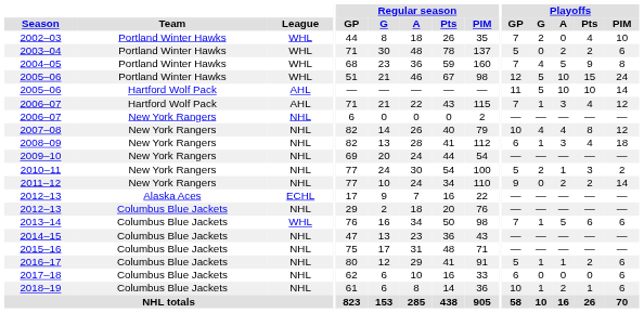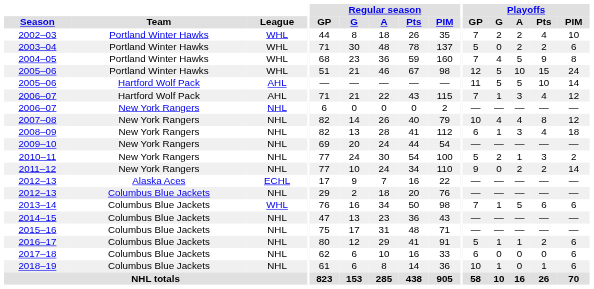 <table border="0" cellpadding="1" cellspacing="0" style="text-align:center; width:60em">
 <tr bgcolor="#e0e0e0">
 <th colspan="3" bgcolor="#ffffff"></th>
 <th rowspan="99" bgcolor="#ffffff"></th>
 <th colspan="5"><a href='#'>Regular season</a></th>
 <th rowspan="99" bgcolor="#ffffff"></th>
 <th colspan="5"><a href='#'>Playoffs</a></th>
 </tr>
 <tr bgcolor="#e0e0e0">
 <th><a href='#'>Season</a></th>
 <th>Team</th>
 <th>League</th>
 <th>GP</th>
 <th><a href='#'>G</a></th>
 <th><a href='#'>A</a></th>
 <th><a href='#'>Pts</a></th>
 <th><a href='#'>PIM</a></th>
 <th>GP</th>
 <th>G</th>
 <th>A</th>
 <th>Pts</th>
 <th>PIM</th>
 </tr>
 <tr>
 <td><a href='#'>2002–03</a></td>
 <td><a href='#'>Portland Winter Hawks</a></td>
 <td><a href='#'>WHL</a></td>
 <td>44</td>
 <td>8</td>
 <td>18</td>
 <td>26</td>
 <td>35</td>
 <td>7</td>
 <td>2</td>
-<td>0</td>
+<td>2</td>
 <td>4</td>
 <td>10</td>
 </tr>
 <tr bgcolor="#f0f0f0">
 <td><a href='#'>2003–04</a></td>
 <td>Portland Winter Hawks</td>
 <td>WHL</td>
 <td>71</td>
 <td>30</td>
 <td>48</td>
 <td>78</td>
 <td>137</td>
 <td>5</td>
 <td>0</td>
 <td>2</td>
 <td>2</td>
 <td>6</td>
 </tr>
 <tr>
 <td><a href='#'>2004–05</a></td>
 <td>Portland Winter Hawks</td>
 <td>WHL</td>
 <td>68</td>
 <td>23</td>
 <td>36</td>
 <td>59</td>
 <td>160</td>
 <td>7</td>
 <td>4</td>
 <td>5</td>
 <td>9</td>
 <td>8</td>
 </tr>
 <tr bgcolor="#f0f0f0">
 <td><a href='#'>2005–06</a></td>
 <td>Portland Winter Hawks</td>
 <td>WHL</td>
 <td>51</td>
 <td>21</td>
 <td>46</td>
 <td>67</td>
 <td>98</td>
 <td>12</td>
 <td>5</td>
 <td>10</td>
 <td>15</td>
 <td>24</td>
 </tr>
 <tr>
 <td><a href='#'>2005–06</a></td>
 <td><a href='#'>Hartford Wolf Pack</a></td>
 <td><a href='#'>AHL</a></td>
 <td>—</td>
 <td>—</td>
 <td>—</td>
 <td>—</td>
 <td>—</td>
 <td>11</td>
 <td>5</td>
-<td>10</td>
+<td>5</td>
 <td>10</td>
 <td>14</td>
 </tr>
 <tr bgcolor="#f0f0f0">
 <td><a href='#'>2006–07</a></td>
 <td>Hartford Wolf Pack</td>
 <td>AHL</td>
 <td>71</td>
 <td>21</td>
 <td>22</td>
 <td>43</td>
 <td>115</td>
 <td>7</td>
 <td>1</td>
 <td>3</td>
 <td>4</td>
 <td>12</td>
 </tr>
 <tr>
 <td><a href='#'>2006–07</a></td>
 <td><a href='#'>New York Rangers</a></td>
 <td><a href='#'>NHL</a></td>
 <td>6</td>
 <td>0</td>
 <td>0</td>
 <td>0</td>
 <td>2</td>
 <td>—</td>
 <td>—</td>
 <td>—</td>
 <td>—</td>
 <td>—</td>
 </tr>
 <tr bgcolor="#f0f0f0">
 <td><a href='#'>2007–08</a></td>
 <td>New York Rangers</td>
 <td>NHL</td>
 <td>82</td>
 <td>14</td>
 <td>26</td>
 <td>40</td>
 <td>79</td>
 <td>10</td>
 <td>4</td>
 <td>4</td>
 <td>8</td>
 <td>12</td>
 </tr>
 <tr>
 <td><a href='#'>2008–09</a></td>
 <td>New York Rangers</td>
 <td>NHL</td>
 <td>82</td>
 <td>13</td>
 <td>28</td>
 <td>41</td>
 <td>112</td>
 <td>6</td>
 <td>1</td>
 <td>3</td>
 <td>4</td>
 <td>18</td>
 </tr>
 <tr bgcolor="#f0f0f0">
 <td><a href='#'>2009–10</a></td>
 <td>New York Rangers</td>
 <td>NHL</td>
 <td>69</td>
 <td>20</td>
 <td>24</td>
 <td>44</td>
 <td>54</td>
 <td>—</td>
 <td>—</td>
 <td>—</td>
 <td>—</td>
 <td>—</td>
 </tr>
 <tr>
 <td><a href='#'>2010–11</a></td>
 <td>New York Rangers</td>
 <td>NHL</td>
 <td>77</td>
 <td>24</td>
 <td>30</td>
 <td>54</td>
 <td>100</td>
 <td>5</td>
 <td>2</td>
 <td>1</td>
 <td>3</td>
 <td>2</td>
 </tr>
 <tr bgcolor="#f0f0f0">
 <td><a href='#'>2011–12</a></td>
 <td>New York Rangers</td>
 <td>NHL</td>
 <td>77</td>
 <td>10</td>
 <td>24</td>
 <td>34</td>
 <td>110</td>
 <td>9</td>
 <td>0</td>
 <td>2</td>
 <td>2</td>
 <td>14</td>
 </tr>
 <tr>
 <td><a href='#'>2012–13</a></td>
 <td><a href='#'>Alaska Aces</a></td>
 <td><a href='#'>ECHL</a></td>
 <td>17</td>
 <td>9</td>
 <td>7</td>
 <td>16</td>
 <td>22</td>
 <td>—</td>
 <td>—</td>
 <td>—</td>
 <td>—</td>
 <td>—</td>
 </tr>
 <tr bgcolor="#f0f0f0">
 <td><a href='#'>2012–13</a></td>
 <td><a href='#'>Columbus Blue Jackets</a></td>
 <td>NHL</td>
 <td>29</td>
 <td>2</td>
 <td>18</td>
 <td>20</td>
 <td>76</td>
 <td>—</td>
 <td>—</td>
 <td>—</td>
 <td>—</td>
 <td>—</td>
 </tr>
 <tr>
 <td><a href='#'>2013–14</a></td>
 <td>Columbus Blue Jackets</td>
 <td><a href='#'>WHL</a></td>
 <td>76</td>
 <td>16</td>
 <td>34</td>
 <td>50</td>
 <td>98</td>
 <td>7</td>
 <td>1</td>
 <td>5</td>
 <td>6</td>
 <td>6</td>
 </tr>
 <tr bgcolor="#f0f0f0">
 <td><a href='#'>2014–15</a></td>
 <td>Columbus Blue Jackets</td>
 <td>NHL</td>
 <td>47</td>
 <td>13</td>
 <td>23</td>
 <td>36</td>
 <td>43</td>
 <td>—</td>
 <td>—</td>
 <td>—</td>
 <td>—</td>
 <td>—</td>
 </tr>
 <tr>
 <td><a href='#'>2015–16</a></td>
 <td>Columbus Blue Jackets</td>
 <td>NHL</td>
 <td>75</td>
 <td>17</td>
 <td>31</td>
 <td>48</td>
 <td>71</td>
 <td>—</td>
 <td>—</td>
 <td>—</td>
 <td>—</td>
 <td>—</td>
 </tr>
 <tr bgcolor="#f0f0f0">
 <td><a href='#'>2016–17</a></td>
 <td>Columbus Blue Jackets</td>
 <td>NHL</td>
 <td>80</td>
 <td>12</td>
 <td>29</td>
 <td>41</td>
 <td>91</td>
 <td>5</td>
 <td>1</td>
 <td>1</td>
 <td>2</td>
 <td>6</td>
 </tr>
 <tr>
 <td><a href='#'>2017–18</a></td>
 <td>Columbus Blue Jackets</td>
 <td>NHL</td>
 <td>62</td>
 <td>6</td>
 <td>10</td>
 <td>16</td>
 <td>33</td>
 <td>6</td>
 <td>0</td>
 <td>0</td>
 <td>0</td>
 <td>6</td>
 </tr>
 <tr bgcolor="#f0f0f0">
 <td><a href='#'>2018–19</a></td>
 <td>Columbus Blue Jackets</td>
 <td>NHL</td>
 <td>61</td>
 <td>6</td>
 <td>8</td>
 <td>14</td>
 <td>36</td>
 <td>10</td>
 <td>1</td>
-<td>2</td>
+<td>0</td>
 <td>1</td>
 <td>6</td>
 </tr>
 <tr bgcolor="#e0e0e0">
 <th colspan="3">NHL totals</th>
 <th>823</th>
 <th>153</th>
 <th>285</th>
 <th>438</th>
 <th>905</th>
 <th>58</th>
 <th>10</th>
 <th>16</th>
 <th>26</th>
 <th>70</th>
 </tr>
 </table>
